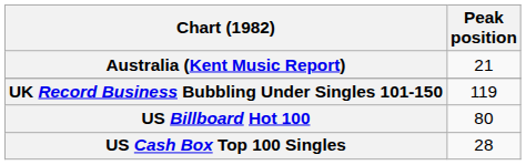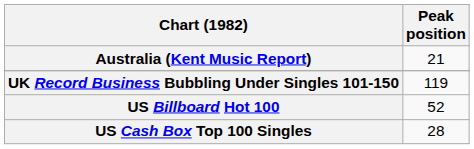 <table class="wikitable sortable plainrowheaders" style="text-align:center">
 <tr>
 <th>Chart (1982)</th>
 <th>Peak<br>position</th>
 </tr>
 <tr>
 <th scope="row">Australia (<a href='#'>Kent Music Report</a>)</th>
 <td style="text-align:center;">21</td>
 </tr>
 <tr>
 </tr>
 <tr>
 <th scope="row">UK <em><a href='#'>Record Business</a></em> Bubbling Under Singles 101-150</th>
 <td style="text-align:center;">119</td>
 </tr>
 <tr>
 <th scope="row">US <em><a href='#'>Billboard</a></em> <a href='#'>Hot 100</a></th>
-<td style="text-align:center;">80</td>
+<td style="text-align:center;">52</td>
 </tr>
 <tr>
 <th scope="row">US <em><a href='#'>Cash Box</a></em> Top 100 Singles</th>
 <td style="text-align:center;">28</td>
 </tr>
 </table>
